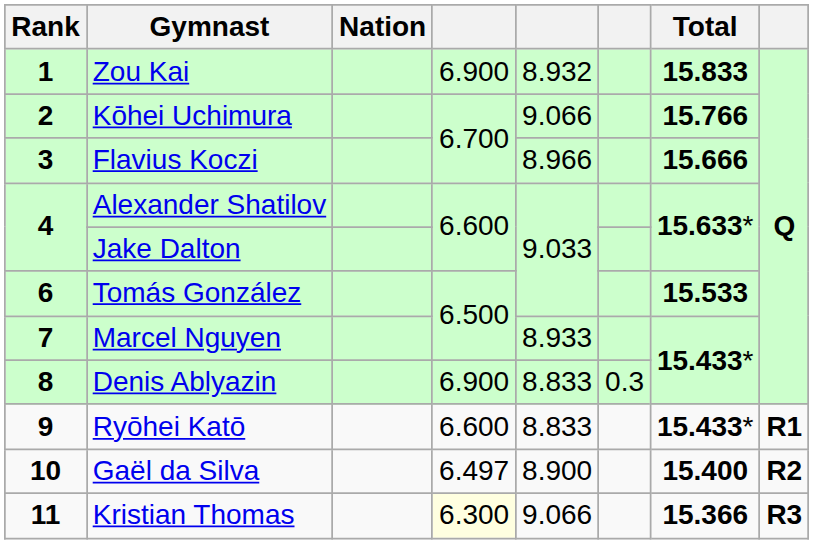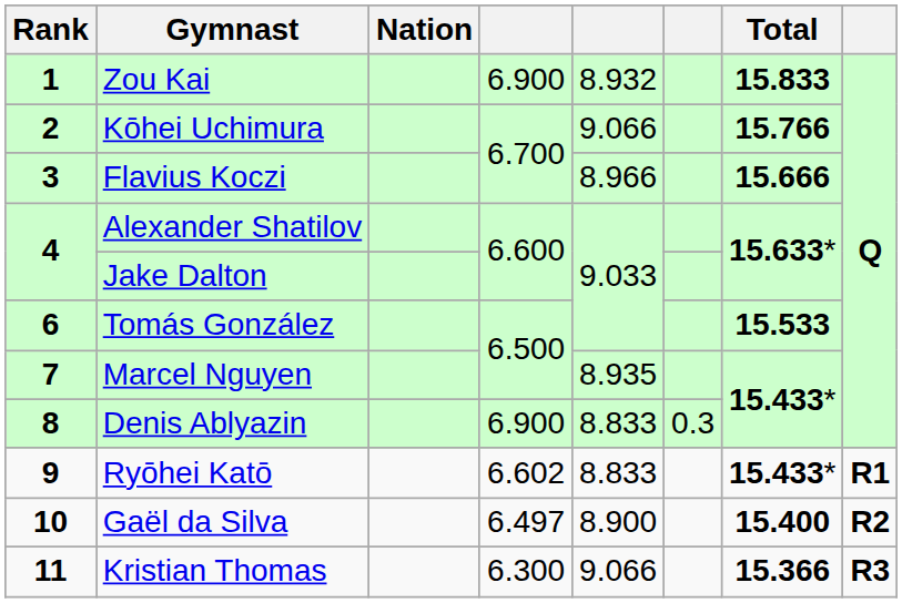 <table class="wikitable sortable" style="text-align:center;">
 <tr>
 <th>Rank</th>
 <th>Gymnast</th>
 <th>Nation</th>
 <th></th>
 <th></th>
 <th></th>
 <th>Total</th>
 <th></th>
 </tr>
 <tr style="background:#cfc;">
 <td style="text-align:center"><strong>1</strong></td>
 <td style="text-align:left;"><a href='#'>Zou Kai</a></td>
 <td style="text-align:left;"></td>
 <td>6.900</td>
 <td>8.932</td>
 <td></td>
 <td><strong>15.833</strong></td>
 <td rowspan=8><strong>Q</strong></td>
 </tr>
 <tr style="background:#cfc;">
 <td style="text-align:center"><strong>2</strong></td>
 <td style="text-align:left;"><a href='#'>Kōhei Uchimura</a></td>
 <td style="text-align:left;"></td>
 <td rowspan=2>6.700</td>
 <td>9.066</td>
 <td></td>
 <td><strong>15.766</strong></td>
 </tr>
 <tr style="background:#cfc;">
 <td style="text-align:center"><strong>3</strong></td>
 <td style="text-align:left;"><a href='#'>Flavius Koczi</a></td>
 <td style="text-align:left;"></td>
 <td>8.966</td>
 <td></td>
 <td><strong>15.666</strong></td>
 </tr>
 <tr style="background:#cfc;">
 <td rowspan=2 style="text-align:center"><strong>4</strong></td>
 <td style="text-align:left;"><a href='#'>Alexander Shatilov</a></td>
 <td style="text-align:left;"></td>
 <td rowspan=2>6.600</td>
 <td rowspan=3>9.033</td>
 <td></td>
 <td rowspan=2><strong>15.633</strong>*</td>
 </tr>
 <tr style="background:#cfc;">
 <td style="text-align:left;"><a href='#'>Jake Dalton</a></td>
 <td style="text-align:left;"></td>
 <td></td>
 </tr>
 <tr style="background:#cfc;">
 <td style="text-align:center"><strong>6</strong></td>
 <td style="text-align:left;"><a href='#'>Tomás González</a></td>
 <td style="text-align:left;"></td>
 <td rowspan=2>6.500</td>
 <td></td>
 <td><strong>15.533</strong></td>
 </tr>
 <tr style="background:#cfc;">
 <td style="text-align:center"><strong>7</strong></td>
 <td style="text-align:left;"><a href='#'>Marcel Nguyen</a></td>
 <td style="text-align:left;"></td>
-<td>8.933</td>
+<td>8.935</td>
 <td></td>
 <td rowspan=2><strong>15.433</strong>*</td>
 </tr>
 <tr style="background:#cfc;">
 <td style="text-align:center"><strong>8</strong></td>
 <td style="text-align:left;"><a href='#'>Denis Ablyazin</a></td>
 <td style="text-align:left;"></td>
 <td>6.900</td>
 <td>8.833</td>
 <td>0.3</td>
 </tr>
 <tr>
 <td style="text-align:center"><strong>9</strong></td>
 <td style="text-align:left;"><a href='#'>Ryōhei Katō</a></td>
 <td style="text-align:left;"></td>
-<td>6.600</td>
+<td>6.602</td>
 <td>8.833</td>
 <td></td>
 <td><strong>15.433</strong>*</td>
 <td><strong>R1</strong></td>
 </tr>
 <tr>
 <td style="text-align:center"><strong>10</strong></td>
 <td style="text-align:left;"><a href='#'>Gaël da Silva</a></td>
 <td style="text-align:left;"></td>
 <td>6.497</td>
 <td>8.900</td>
 <td></td>
 <td><strong>15.400</strong></td>
 <td><strong>R2</strong></td>
 </tr>
 <tr>
 <td style="text-align:center"><strong>11</strong></td>
 <td style="text-align:left;"><a href='#'>Kristian Thomas</a></td>
 <td style="text-align:left;"></td>
-<td style="background: lightyellow;">6.300</td>
+<td>6.300</td>
 <td>9.066</td>
 <td></td>
 <td><strong>15.366</strong></td>
 <td><strong>R3</strong></td>
 </tr>
 </table>
